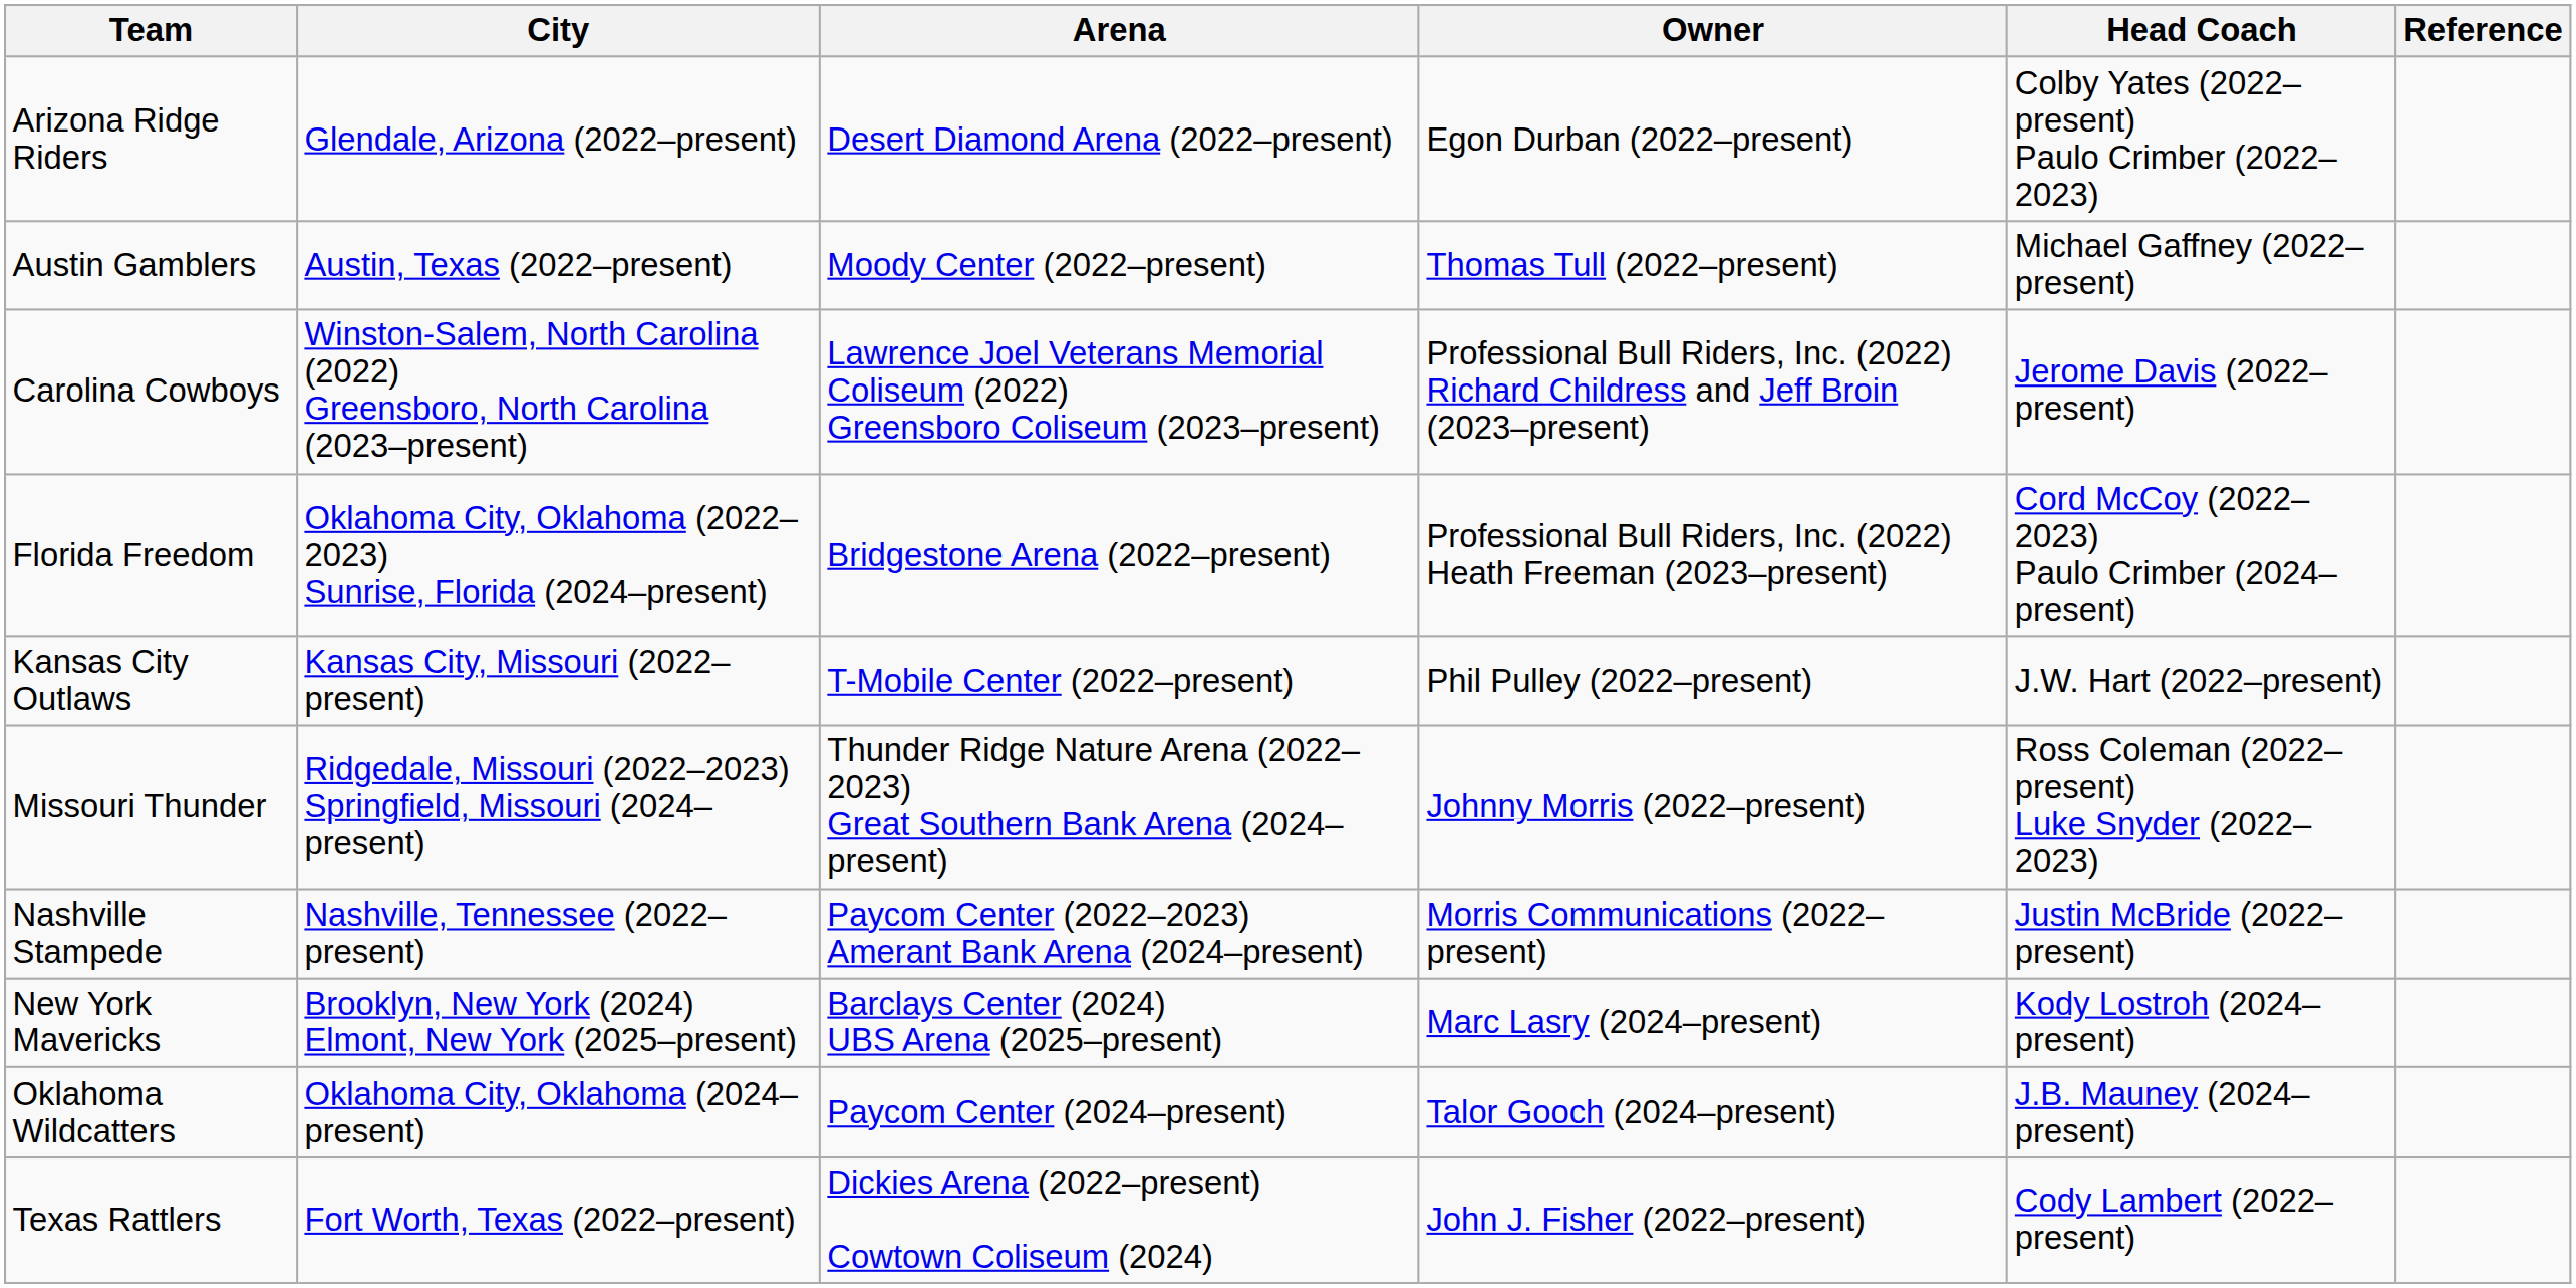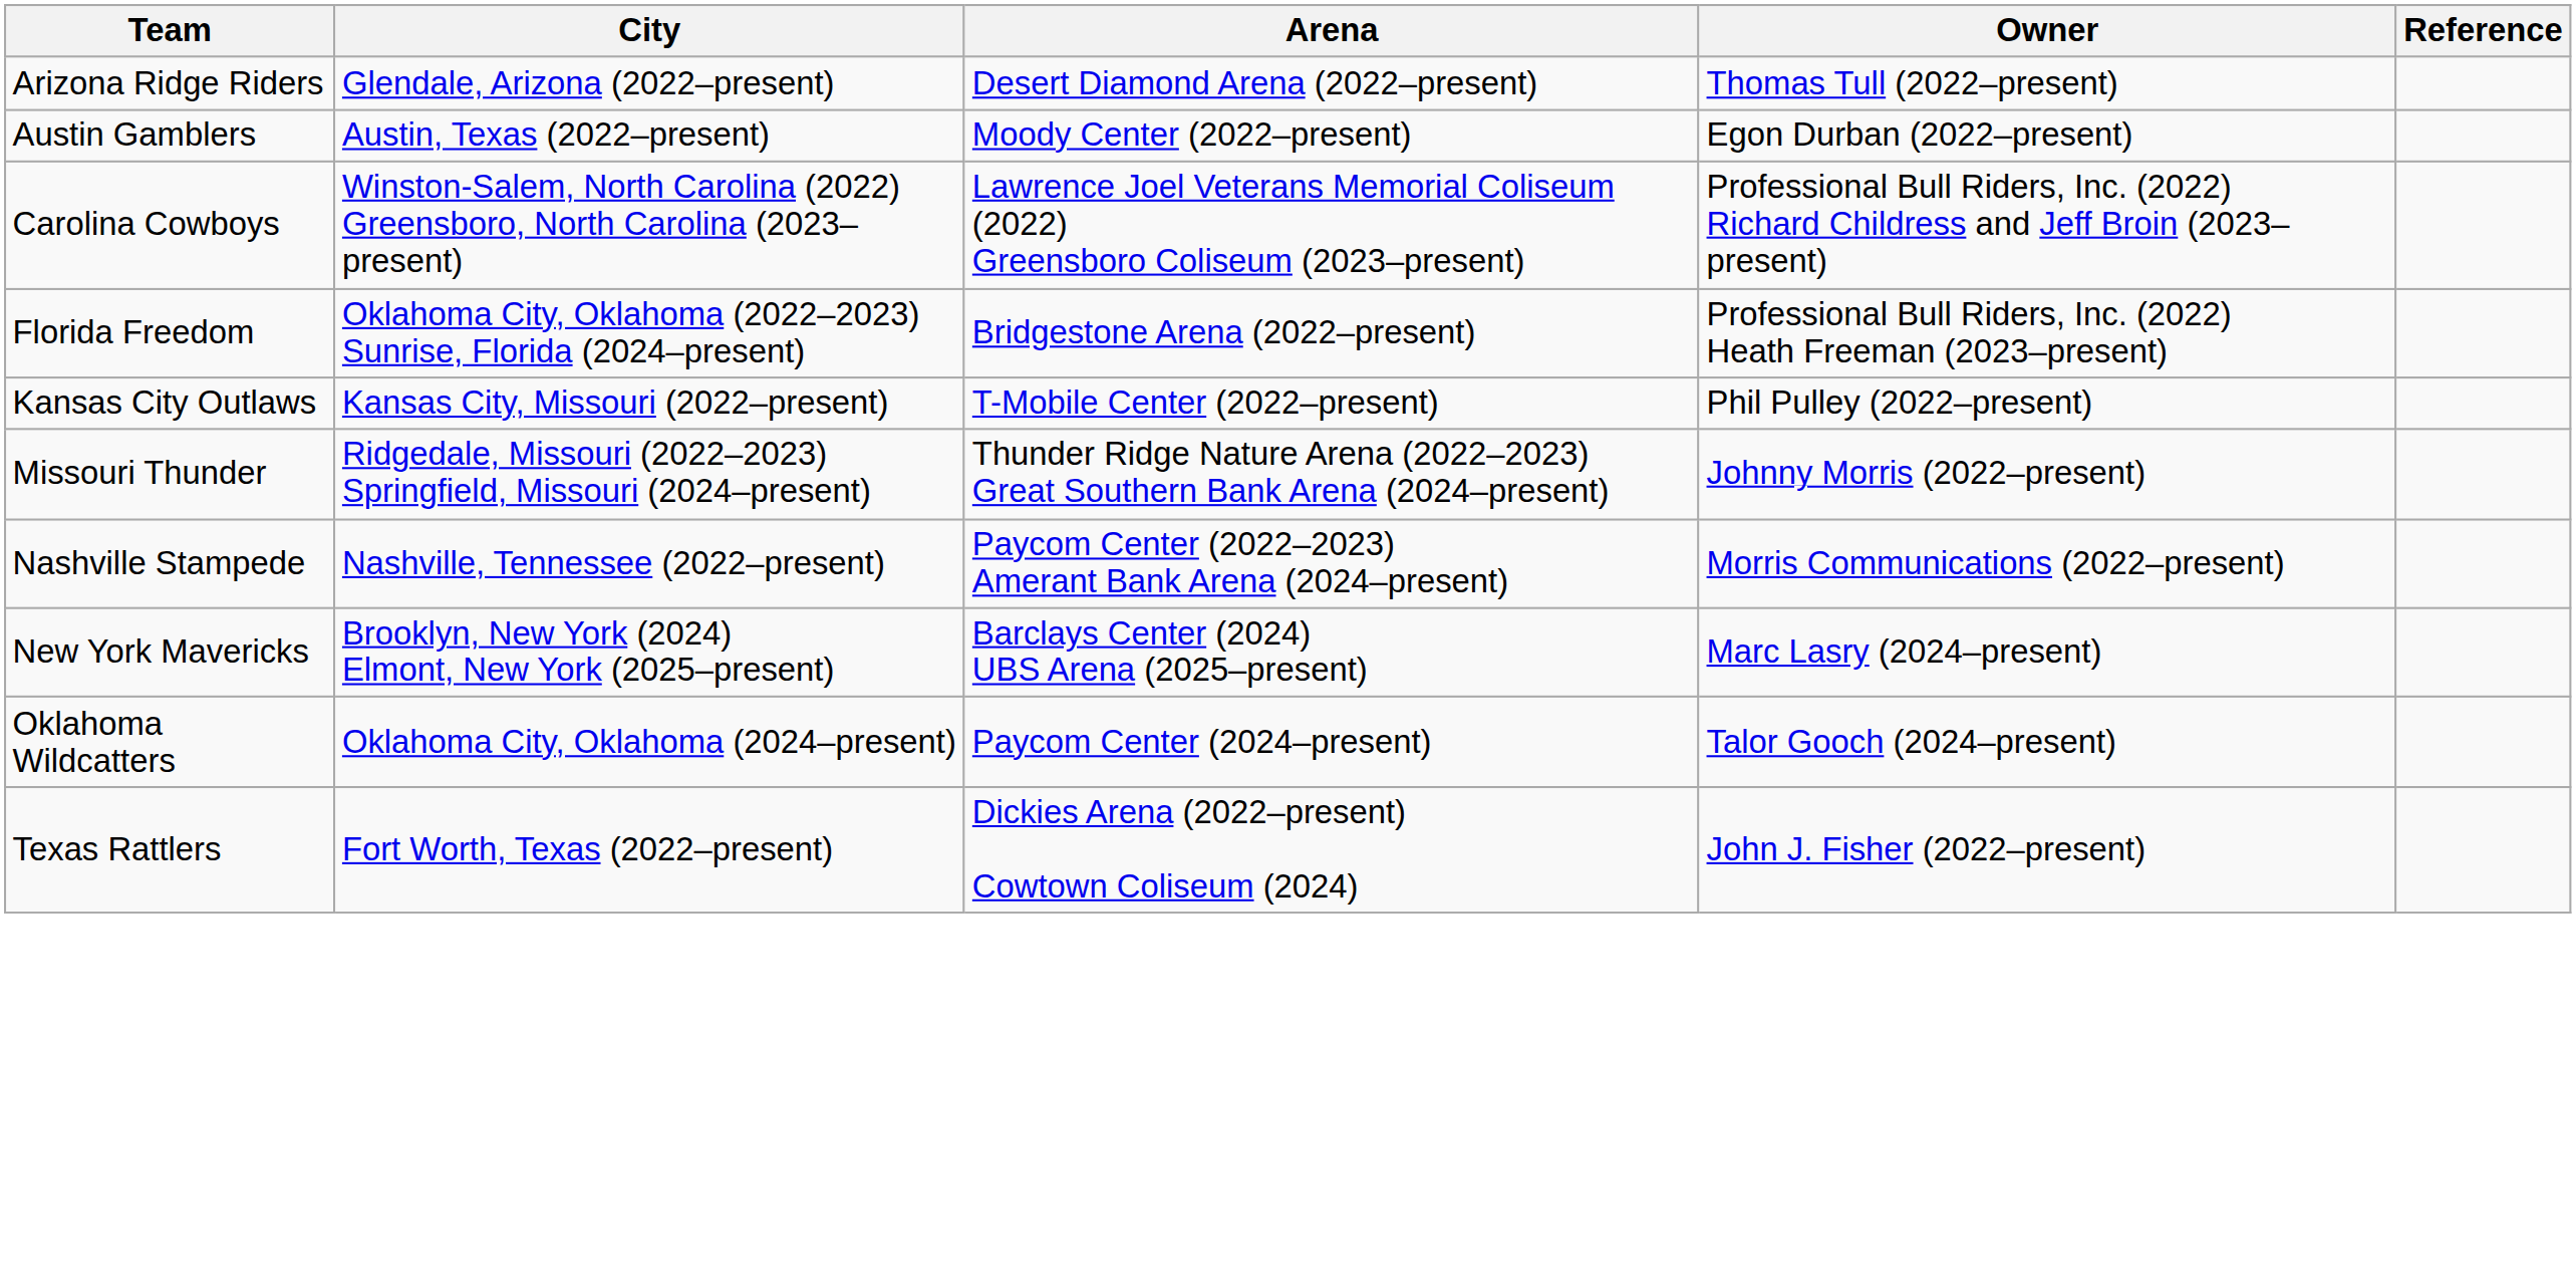 <table class="wikitable">
 <tr>
 <th>Team</th>
 <th>City</th>
 <th>Arena</th>
 <th>Owner</th>
-<th>Head Coach</th>
 <th>Reference</th>
 </tr>
 <tr>
 <td> Arizona Ridge Riders</td>
 <td><a href='#'>Glendale, Arizona</a> (2022–present)</td>
 <td><a href='#'>Desert Diamond Arena</a> (2022–present)</td>
-<td>Egon Durban (2022–present)</td>
-<td>Colby Yates (2022–present)<br> Paulo Crimber (2022–2023)</td>
+<td><a href='#'>Thomas Tull</a> (2022–present)</td>
 <td></td>
 </tr>
 <tr>
 <td> Austin Gamblers</td>
 <td><a href='#'>Austin, Texas</a> (2022–present)</td>
 <td><a href='#'>Moody Center</a> (2022–present)</td>
-<td><a href='#'>Thomas Tull</a> (2022–present)</td>
-<td>Michael Gaffney (2022–present)</td>
+<td>Egon Durban (2022–present)</td>
 <td></td>
 </tr>
 <tr>
 <td> Carolina Cowboys</td>
 <td><a href='#'>Winston-Salem, North Carolina</a> (2022)<br><a href='#'>Greensboro, North Carolina</a> (2023–present)</td>
 <td><a href='#'>Lawrence Joel Veterans Memorial Coliseum</a> (2022)<br><a href='#'>Greensboro Coliseum</a> (2023–present)</td>
 <td>Professional Bull Riders, Inc. (2022)<br><a href='#'>Richard Childress</a> and <a href='#'>Jeff Broin</a> (2023–present)</td>
-<td><a href='#'>Jerome Davis</a> (2022–present)</td>
 <td></td>
 </tr>
 <tr>
 <td> Florida Freedom</td>
 <td><a href='#'>Oklahoma City, Oklahoma</a> (2022–2023)<br><a href='#'>Sunrise, Florida</a> (2024–present)</td>
 <td><a href='#'>Bridgestone Arena</a> (2022–present)</td>
 <td>Professional Bull Riders, Inc. (2022)<br>Heath Freeman (2023–present)</td>
-<td><a href='#'>Cord McCoy</a> (2022–2023)<br> Paulo Crimber (2024–present)</td>
 <td></td>
 </tr>
 <tr>
 <td> Kansas City Outlaws</td>
 <td><a href='#'>Kansas City, Missouri</a> (2022–present)</td>
 <td><a href='#'>T-Mobile Center</a> (2022–present)</td>
 <td>Phil Pulley (2022–present)</td>
-<td>J.W. Hart (2022–present)</td>
 <td></td>
 </tr>
 <tr>
 <td> Missouri Thunder</td>
 <td><a href='#'>Ridgedale, Missouri</a> (2022–2023)<br><a href='#'>Springfield, Missouri</a> (2024–present)</td>
 <td>Thunder Ridge Nature Arena (2022–2023)<br><a href='#'>Great Southern Bank Arena</a> (2024–present)</td>
 <td><a href='#'>Johnny Morris</a> (2022–present)</td>
-<td>Ross Coleman (2022–present)<br> <a href='#'>Luke Snyder</a> (2022–2023)</td>
 <td></td>
 </tr>
 <tr>
 <td> Nashville Stampede</td>
 <td><a href='#'>Nashville, Tennessee</a> (2022–present)</td>
 <td><a href='#'>Paycom Center</a> (2022–2023)<br><a href='#'>Amerant Bank Arena</a> (2024–present)</td>
 <td><a href='#'>Morris Communications</a> (2022–present)</td>
-<td><a href='#'>Justin McBride</a> (2022–present)</td>
 <td></td>
 </tr>
 <tr>
 <td> New York Mavericks</td>
 <td><a href='#'>Brooklyn, New York</a> (2024)<br><a href='#'>Elmont, New York</a> (2025–present)</td>
 <td><a href='#'>Barclays Center</a> (2024)<br><a href='#'>UBS Arena</a> (2025–present)</td>
 <td><a href='#'>Marc Lasry</a> (2024–present)</td>
-<td><a href='#'>Kody Lostroh</a> (2024–present)</td>
 <td></td>
 </tr>
 <tr>
 <td> Oklahoma Wildcatters</td>
 <td><a href='#'>Oklahoma City, Oklahoma</a> (2024–present)</td>
 <td><a href='#'>Paycom Center</a> (2024–present)</td>
 <td><a href='#'>Talor Gooch</a> (2024–present)</td>
-<td><a href='#'>J.B. Mauney</a> (2024–present)</td>
 <td></td>
 </tr>
 <tr>
 <td> Texas Rattlers</td>
 <td><a href='#'>Fort Worth, Texas</a> (2022–present)</td>
 <td><a href='#'>Dickies Arena</a> (2022–present)<br><br><a href='#'>Cowtown Coliseum</a> (2024)</td>
 <td><a href='#'>John J. Fisher</a> (2022–present)</td>
-<td><a href='#'>Cody Lambert</a> (2022–present)</td>
 <td></td>
 </tr>
 </table>
